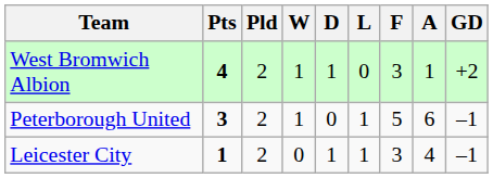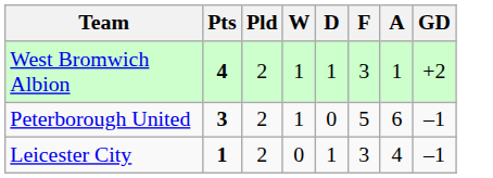 <table class="wikitable" style="text-align: center; font-size: 90%;">
 <tr>
 <th width=125>Team</th>
 <th width=15>Pts</th>
 <th width=15>Pld</th>
 <th width=15>W</th>
 <th width=15>D</th>
-<th width=15>L</th>
 <th width=15>F</th>
 <th width=15>A</th>
 <th width=15>GD</th>
 </tr>
 <tr style="background:#ccffcc">
 <td style="text-align:left;"><a href='#'>West Bromwich Albion</a></td>
 <td><strong>4</strong></td>
 <td>2</td>
 <td>1</td>
 <td>1</td>
-<td>0</td>
 <td>3</td>
 <td>1</td>
 <td>+2</td>
 </tr>
 <tr>
 <td style="text-align:left;"><a href='#'>Peterborough United</a></td>
 <td><strong>3</strong></td>
 <td>2</td>
 <td>1</td>
 <td>0</td>
-<td>1</td>
 <td>5</td>
 <td>6</td>
 <td>–1</td>
 </tr>
 <tr>
 <td style="text-align:left;"><a href='#'>Leicester City</a></td>
 <td><strong>1</strong></td>
 <td>2</td>
 <td>0</td>
 <td>1</td>
-<td>1</td>
 <td>3</td>
 <td>4</td>
 <td>–1</td>
 </tr>
 </table>
